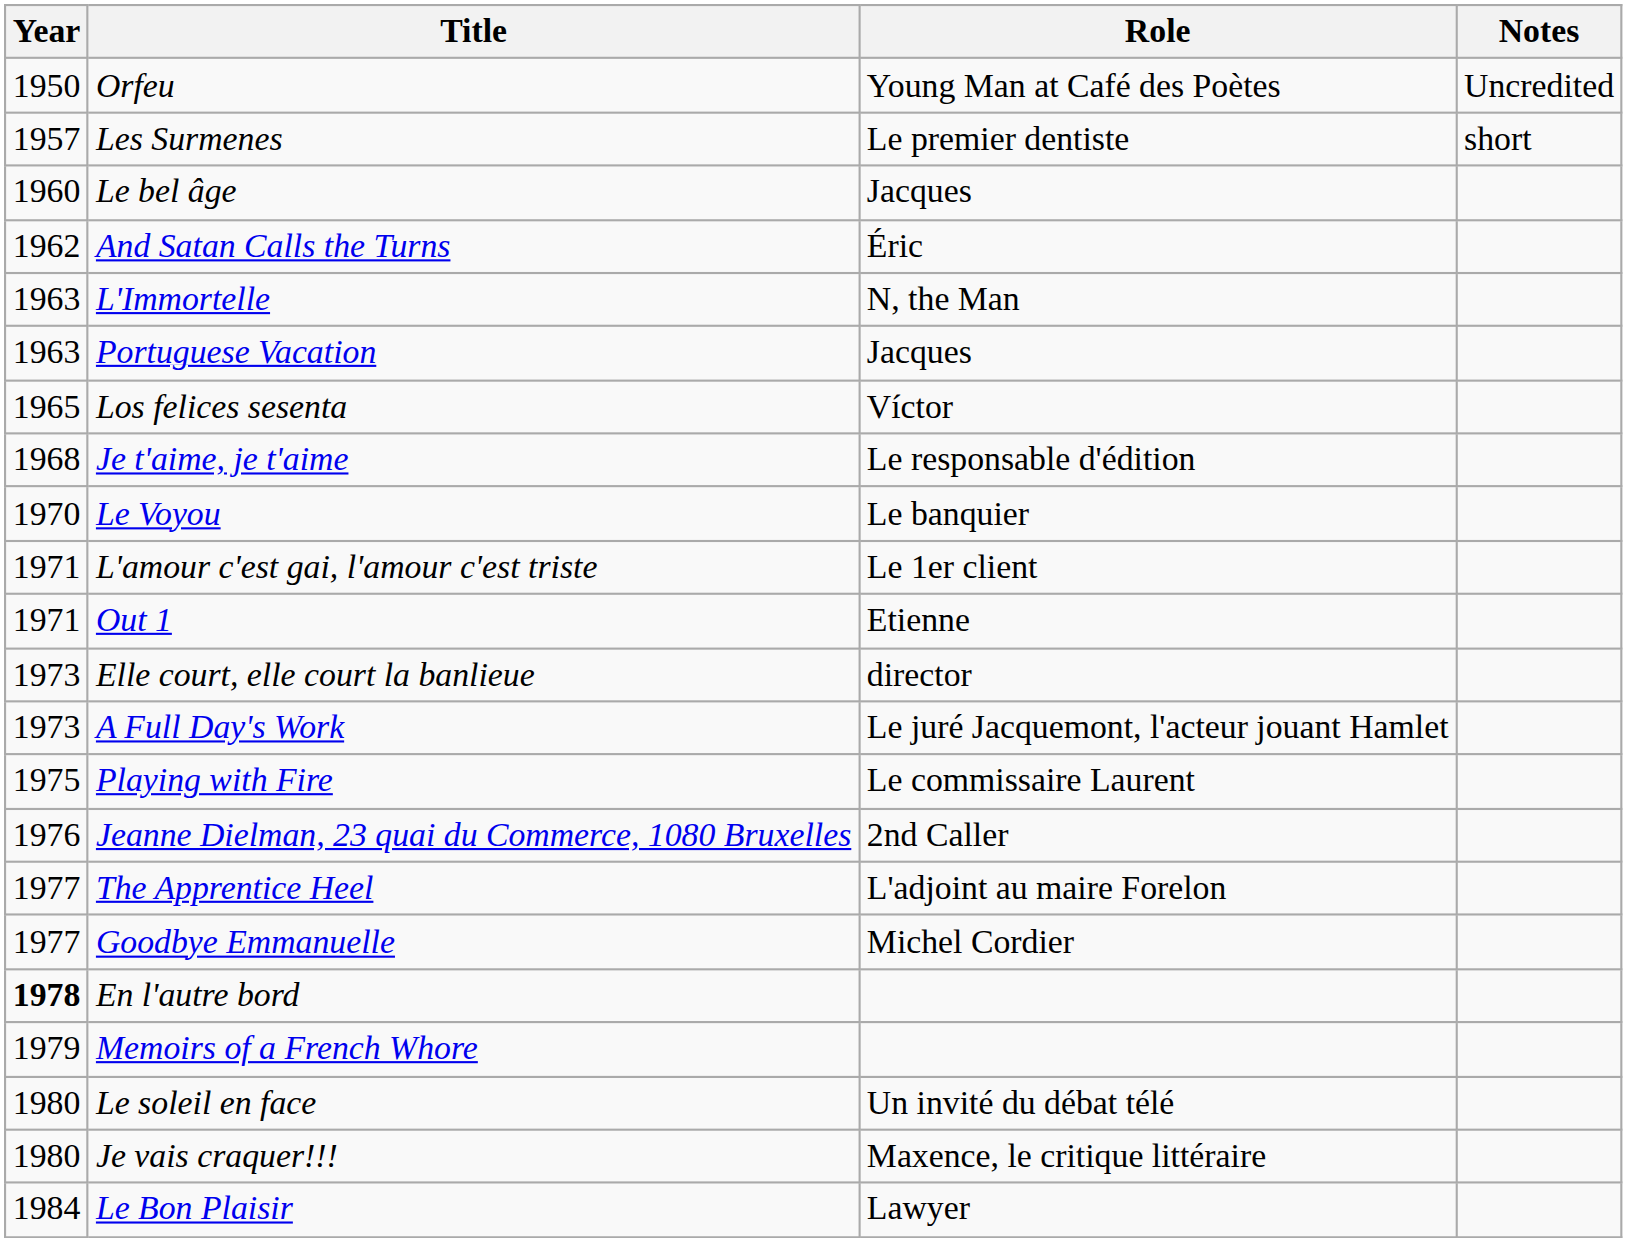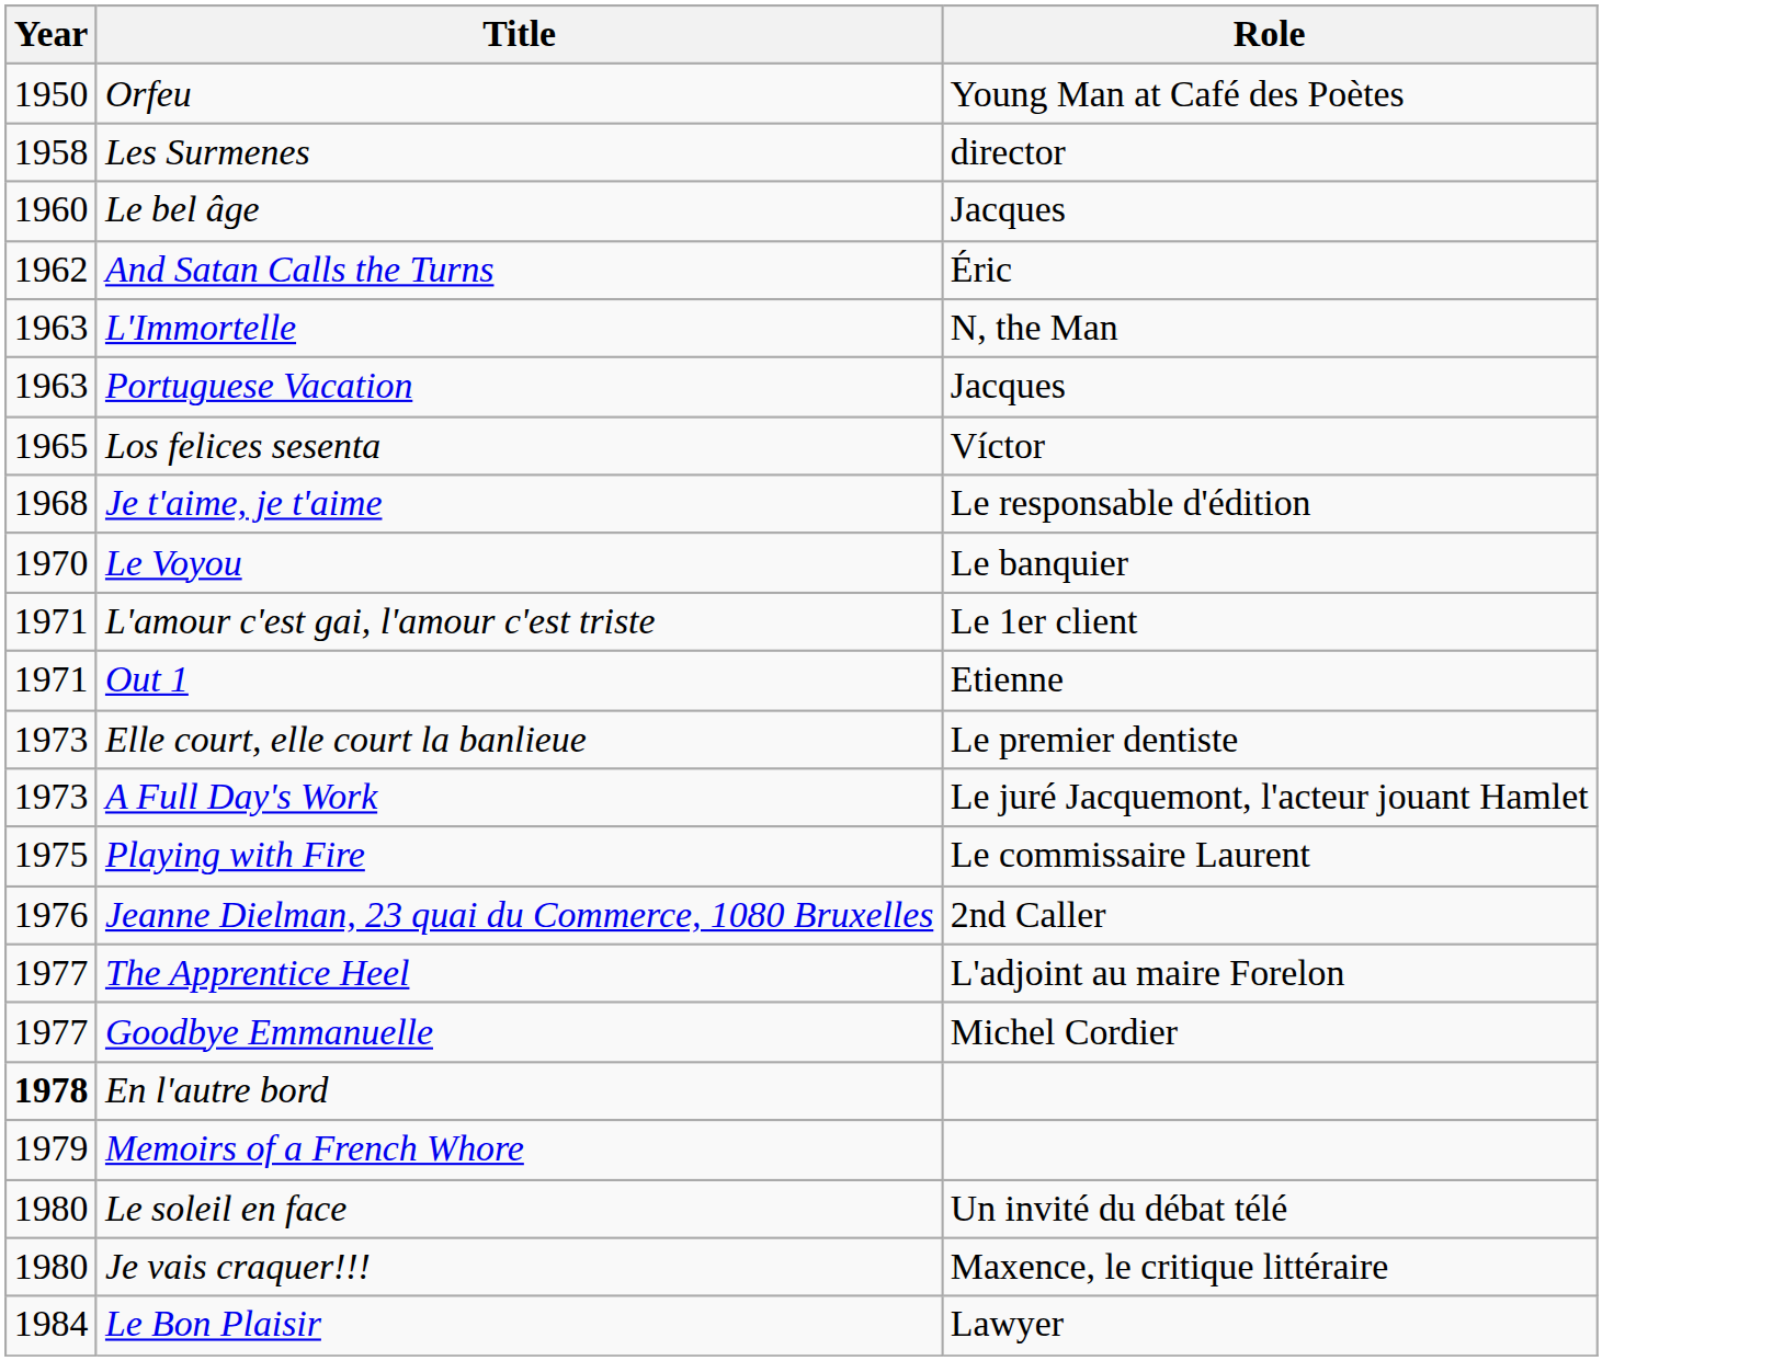 <table class="wikitable">
 <tr>
 <th>Year</th>
 <th>Title</th>
 <th>Role</th>
-<th>Notes</th>
 </tr>
 <tr>
 <td>1950</td>
 <td><em>Orfeu</em></td>
 <td>Young Man at Café des Poètes</td>
-<td>Uncredited</td>
 </tr>
 <tr>
-<td>1957</td>
+<td>1958</td>
 <td><em>Les Surmenes</em></td>
-<td>Le premier dentiste</td>
-<td>short</td>
+<td>director</td>
 </tr>
 <tr>
 <td>1960</td>
 <td><em>Le bel âge</em></td>
 <td>Jacques</td>
-<td></td>
 </tr>
 <tr>
 <td>1962</td>
 <td><em><a href='#'>And Satan Calls the Turns</a></em></td>
 <td>Éric</td>
-<td></td>
 </tr>
 <tr>
 <td>1963</td>
 <td><em><a href='#'>L'Immortelle</a></em></td>
 <td>N, the Man</td>
-<td></td>
 </tr>
 <tr>
 <td>1963</td>
 <td><em><a href='#'>Portuguese Vacation</a></em></td>
 <td>Jacques</td>
-<td></td>
 </tr>
 <tr>
 <td>1965</td>
 <td><em>Los felices sesenta</em></td>
 <td>Víctor</td>
-<td></td>
 </tr>
 <tr>
 <td>1968</td>
 <td><em><a href='#'>Je t'aime, je t'aime</a></em></td>
 <td>Le responsable d'édition</td>
-<td></td>
 </tr>
 <tr>
 <td>1970</td>
 <td><em><a href='#'>Le Voyou</a></em></td>
 <td>Le banquier</td>
-<td></td>
 </tr>
 <tr>
 <td>1971</td>
 <td><em>L'amour c'est gai, l'amour c'est triste</em></td>
 <td>Le 1er client</td>
-<td></td>
 </tr>
 <tr>
 <td>1971</td>
 <td><em><a href='#'>Out 1</a></em></td>
 <td>Etienne</td>
-<td></td>
 </tr>
 <tr>
 <td>1973</td>
 <td><em>Elle court, elle court la banlieue</em></td>
-<td>director</td>
-<td></td>
+<td>Le premier dentiste</td>
 </tr>
 <tr>
 <td>1973</td>
 <td><em><a href='#'>A Full Day's Work</a></em></td>
 <td>Le juré Jacquemont, l'acteur jouant Hamlet</td>
-<td></td>
 </tr>
 <tr>
 <td>1975</td>
 <td><em><a href='#'>Playing with Fire</a></em></td>
 <td>Le commissaire Laurent</td>
-<td></td>
 </tr>
 <tr>
 <td>1976</td>
 <td><em><a href='#'>Jeanne Dielman, 23 quai du Commerce, 1080 Bruxelles</a></em></td>
 <td>2nd Caller</td>
-<td></td>
 </tr>
 <tr>
 <td>1977</td>
 <td><em><a href='#'>The Apprentice Heel</a></em></td>
 <td>L'adjoint au maire Forelon</td>
-<td></td>
 </tr>
 <tr>
 <td>1977</td>
 <td><em><a href='#'>Goodbye Emmanuelle</a></em></td>
 <td>Michel Cordier</td>
-<td></td>
 </tr>
 <tr>
 <td><strong>1978</strong></td>
 <td><em>En l'autre bord</em></td>
-<td></td>
 <td></td>
 </tr>
 <tr>
 <td>1979</td>
 <td><em><a href='#'>Memoirs of a French Whore</a></em></td>
 <td></td>
-<td></td>
 </tr>
 <tr>
 <td>1980</td>
 <td><em>Le soleil en face</em></td>
 <td>Un invité du débat télé</td>
-<td></td>
 </tr>
 <tr>
 <td>1980</td>
 <td><em>Je vais craquer!!!</em></td>
 <td>Maxence, le critique littéraire</td>
-<td></td>
 </tr>
 <tr>
 <td>1984</td>
 <td><em><a href='#'>Le Bon Plaisir</a></em></td>
 <td>Lawyer</td>
-<td></td>
 </tr>
 </table>
